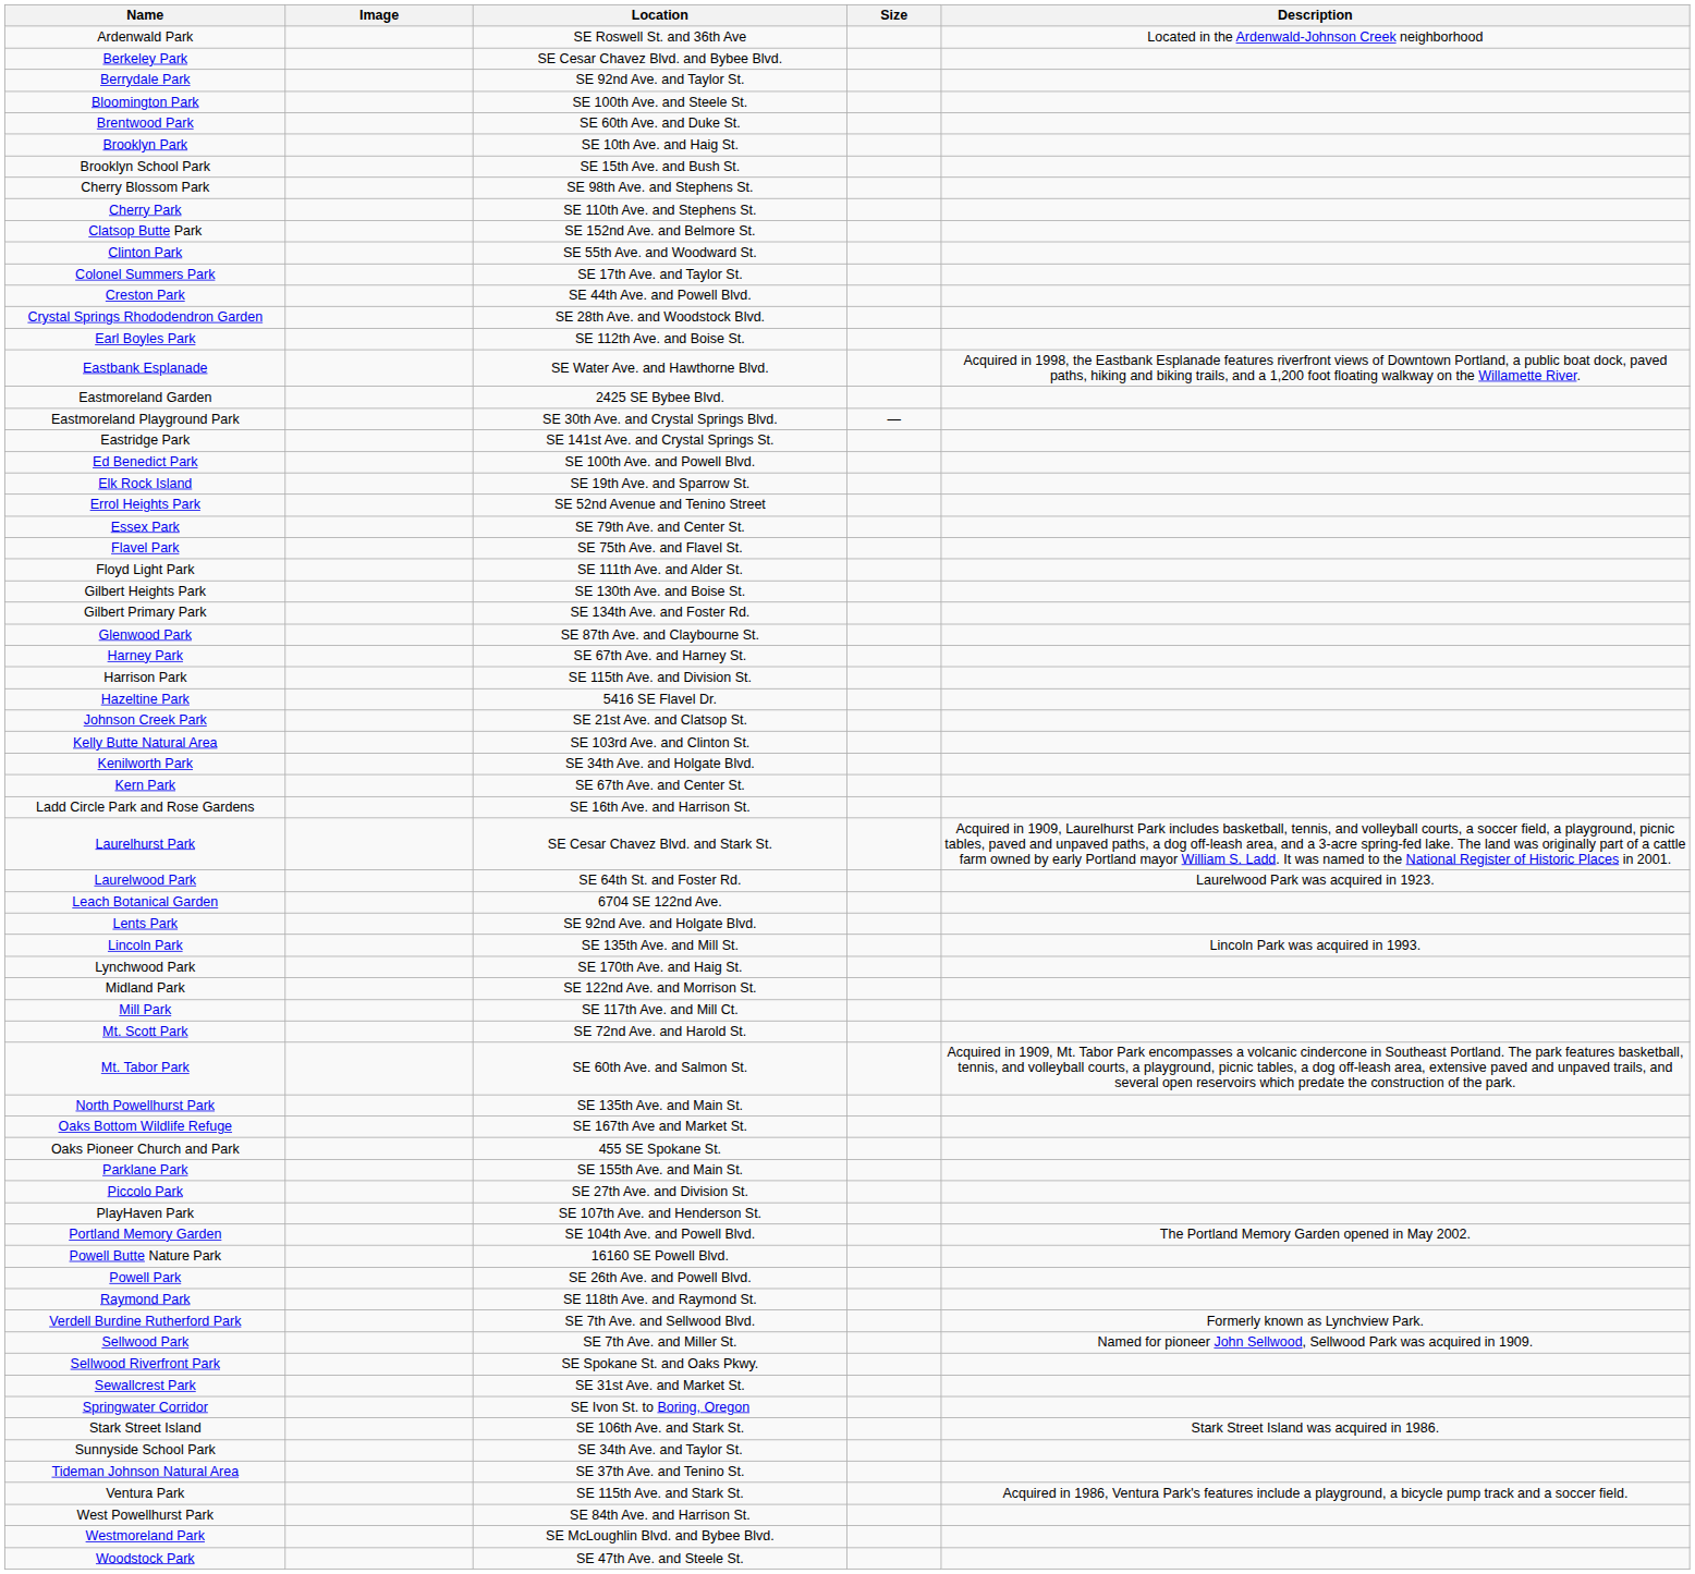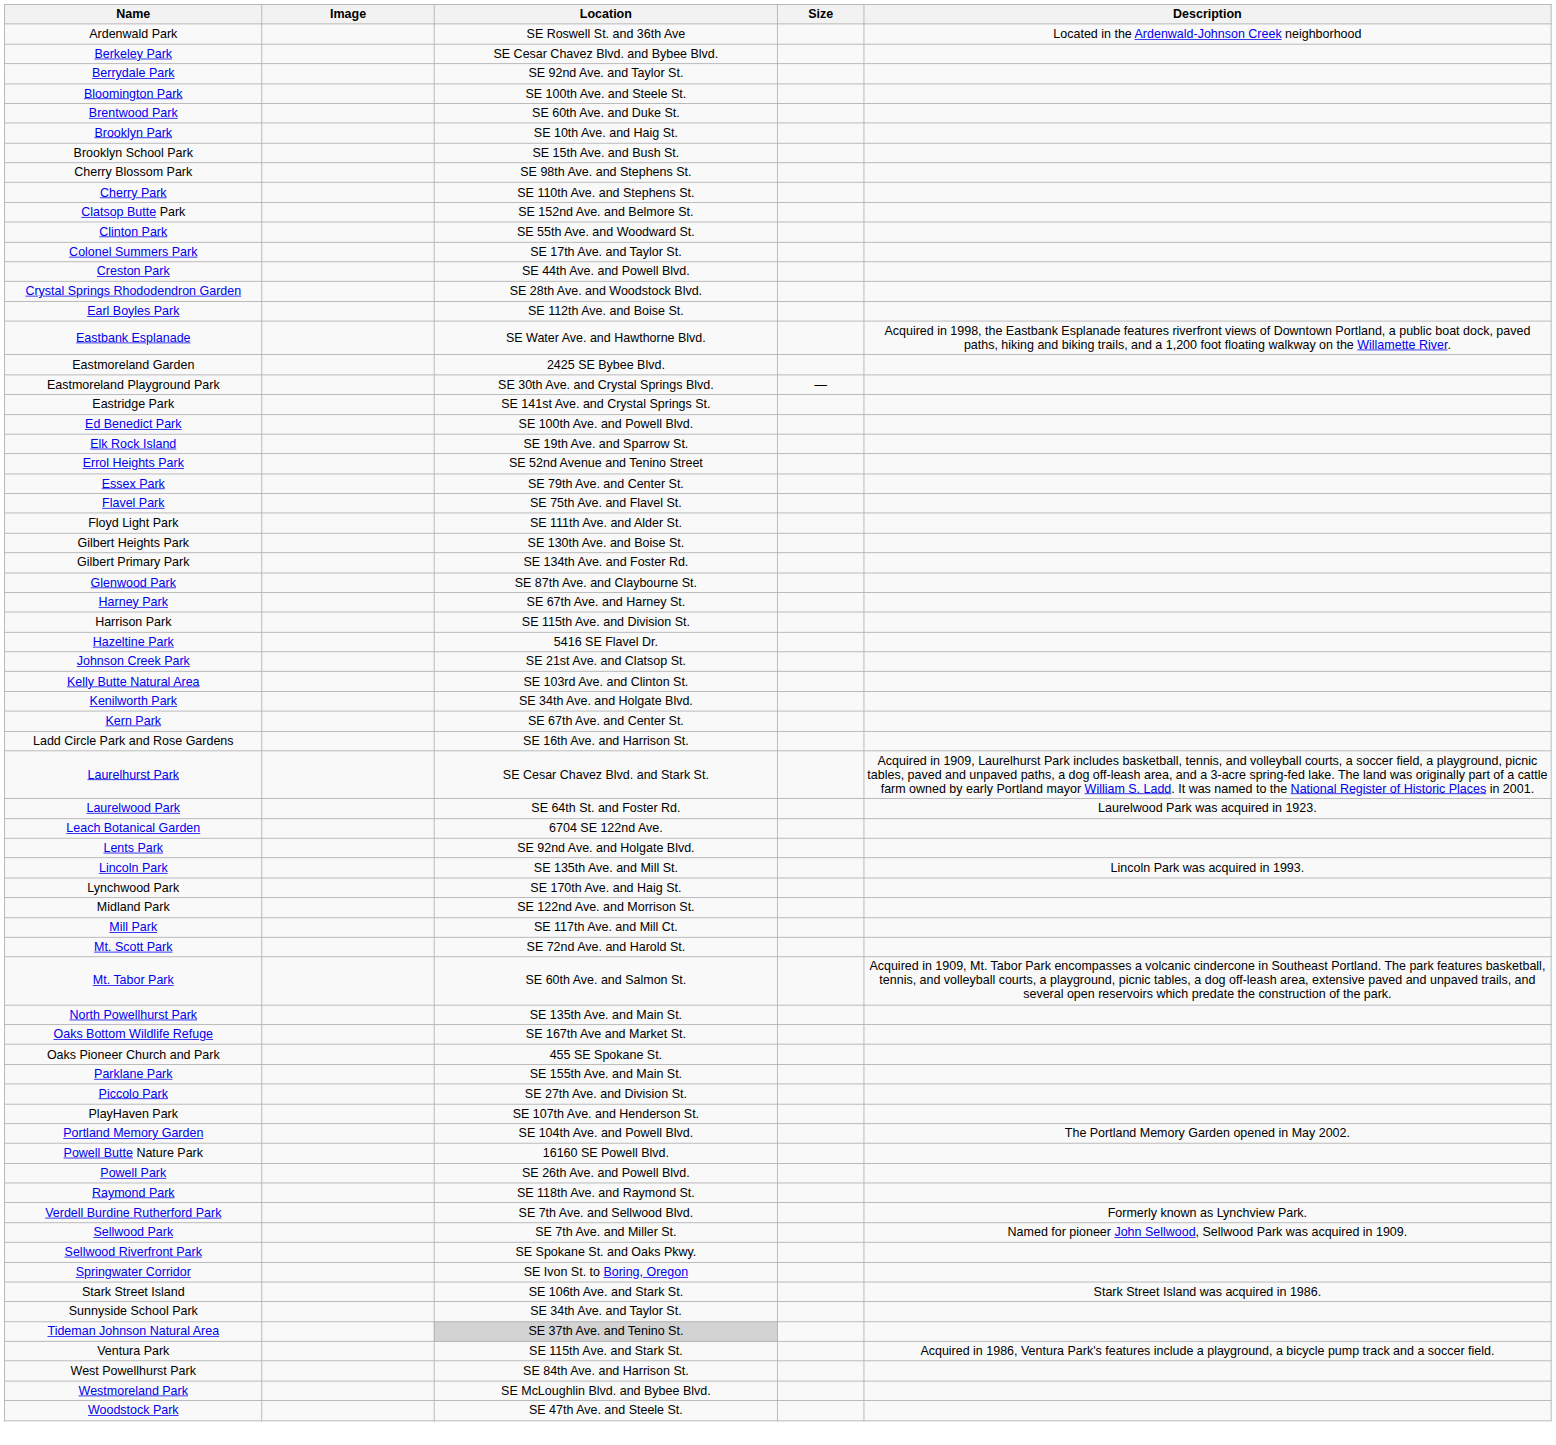 <table class="wikitable sortable" style="text-align:center; width:100%">
 <tr>
 <th width=15%>Name</th>
 <th width=10% class = "unsortable">Image</th>
 <th width=20%>Location</th>
 <th width=5%>Size</th>
 <th width=40% class = "unsortable">Description</th>
 </tr>
 <tr>
 <td>Ardenwald Park</td>
 <td></td>
 <td>SE Roswell St. and 36th Ave</td>
 <td></td>
 <td>Located in the <a href='#'>Ardenwald-Johnson Creek</a> neighborhood</td>
 </tr>
 <tr>
 <td><a href='#'>Berkeley Park</a></td>
 <td></td>
 <td>SE Cesar Chavez Blvd. and Bybee Blvd.</td>
 <td></td>
 <td></td>
 </tr>
 <tr>
 <td><a href='#'>Berrydale Park</a></td>
 <td></td>
 <td>SE 92nd Ave. and Taylor St.</td>
 <td></td>
 <td></td>
 </tr>
 <tr>
 <td><a href='#'>Bloomington Park</a></td>
 <td></td>
 <td>SE 100th Ave. and Steele St.</td>
 <td></td>
 <td></td>
 </tr>
 <tr>
 <td><a href='#'>Brentwood Park</a></td>
 <td></td>
 <td>SE 60th Ave. and Duke St.</td>
 <td></td>
 <td></td>
 </tr>
 <tr>
 <td><a href='#'>Brooklyn Park</a></td>
 <td></td>
 <td>SE 10th Ave. and Haig St.</td>
 <td></td>
 <td></td>
 </tr>
 <tr>
 <td>Brooklyn School Park</td>
 <td></td>
 <td>SE 15th Ave. and Bush St.</td>
 <td></td>
 <td></td>
 </tr>
 <tr>
 <td>Cherry Blossom Park</td>
 <td></td>
 <td>SE 98th Ave. and Stephens St.</td>
 <td></td>
 <td></td>
 </tr>
 <tr>
 <td><a href='#'>Cherry Park</a></td>
 <td></td>
 <td>SE 110th Ave. and Stephens St.</td>
 <td></td>
 <td></td>
 </tr>
 <tr>
 <td><a href='#'>Clatsop Butte</a> Park</td>
 <td></td>
 <td>SE 152nd Ave. and Belmore St.</td>
 <td></td>
 <td></td>
 </tr>
 <tr>
 <td><a href='#'>Clinton Park</a></td>
 <td></td>
 <td>SE 55th Ave. and Woodward St.</td>
 <td></td>
 <td></td>
 </tr>
 <tr>
 <td><a href='#'>Colonel Summers Park</a></td>
 <td></td>
 <td>SE 17th Ave. and Taylor St.</td>
 <td></td>
 <td></td>
 </tr>
 <tr>
 <td><a href='#'>Creston Park</a></td>
 <td></td>
 <td>SE 44th Ave. and Powell Blvd.</td>
 <td></td>
 <td></td>
 </tr>
 <tr>
 <td><a href='#'>Crystal Springs Rhododendron Garden</a></td>
 <td></td>
 <td>SE 28th Ave. and Woodstock Blvd.</td>
 <td></td>
 <td></td>
 </tr>
 <tr>
 <td><a href='#'>Earl Boyles Park</a></td>
 <td></td>
 <td>SE 112th Ave. and Boise St.</td>
 <td></td>
 <td></td>
 </tr>
 <tr>
 <td><a href='#'>Eastbank Esplanade</a></td>
 <td></td>
 <td>SE Water Ave. and Hawthorne Blvd.</td>
 <td></td>
 <td>Acquired in 1998, the Eastbank Esplanade features riverfront views of Downtown Portland, a public boat dock, paved paths, hiking and biking trails, and a 1,200 foot floating walkway on the <a href='#'>Willamette River</a>.</td>
 </tr>
 <tr>
 <td>Eastmoreland Garden</td>
 <td></td>
 <td>2425 SE Bybee Blvd.</td>
 <td></td>
 <td></td>
 </tr>
 <tr>
 <td>Eastmoreland Playground Park</td>
 <td></td>
 <td>SE 30th Ave. and Crystal Springs Blvd.</td>
 <td>—</td>
 <td></td>
 </tr>
 <tr>
 <td>Eastridge Park</td>
 <td></td>
 <td>SE 141st Ave. and Crystal Springs St.</td>
 <td></td>
 <td></td>
 </tr>
 <tr>
 <td><a href='#'>Ed Benedict Park</a></td>
 <td></td>
 <td>SE 100th Ave. and Powell Blvd.</td>
 <td></td>
 <td></td>
 </tr>
 <tr>
 <td><a href='#'>Elk Rock Island</a></td>
 <td></td>
 <td>SE 19th Ave. and Sparrow St.</td>
 <td></td>
 <td></td>
 </tr>
 <tr>
 <td><a href='#'>Errol Heights Park</a></td>
 <td></td>
 <td>SE 52nd Avenue and Tenino Street</td>
 <td></td>
 <td></td>
 </tr>
 <tr>
 <td><a href='#'>Essex Park</a></td>
 <td></td>
 <td>SE 79th Ave. and Center St.</td>
 <td></td>
 <td></td>
 </tr>
 <tr>
 <td><a href='#'>Flavel Park</a></td>
 <td></td>
 <td>SE 75th Ave. and Flavel St.</td>
 <td></td>
 <td></td>
 </tr>
 <tr>
 <td>Floyd Light Park</td>
 <td></td>
 <td>SE 111th Ave. and Alder St.</td>
 <td></td>
 <td></td>
 </tr>
 <tr>
 <td>Gilbert Heights Park</td>
 <td></td>
 <td>SE 130th Ave. and Boise St.</td>
 <td></td>
 <td></td>
 </tr>
 <tr>
 <td>Gilbert Primary Park</td>
 <td></td>
 <td>SE 134th Ave. and Foster Rd.</td>
 <td></td>
 <td></td>
 </tr>
 <tr>
 <td><a href='#'>Glenwood Park</a></td>
 <td></td>
 <td>SE 87th Ave. and Claybourne St.</td>
 <td></td>
 <td></td>
 </tr>
 <tr>
 <td><a href='#'>Harney Park</a></td>
 <td></td>
 <td>SE 67th Ave. and Harney St.</td>
 <td></td>
 <td></td>
 </tr>
 <tr>
 <td>Harrison Park</td>
 <td></td>
 <td>SE 115th Ave. and Division St.</td>
 <td></td>
 <td></td>
 </tr>
 <tr>
 <td><a href='#'>Hazeltine Park</a></td>
 <td></td>
 <td>5416 SE Flavel Dr.</td>
 <td></td>
 <td></td>
 </tr>
 <tr>
 <td><a href='#'>Johnson Creek Park</a></td>
 <td></td>
 <td>SE 21st Ave. and Clatsop St.</td>
 <td></td>
 <td></td>
 </tr>
 <tr>
 <td><a href='#'>Kelly Butte Natural Area</a></td>
 <td></td>
 <td>SE 103rd Ave. and Clinton St.</td>
 <td></td>
 <td></td>
 </tr>
 <tr>
 <td><a href='#'>Kenilworth Park</a></td>
 <td></td>
 <td>SE 34th Ave. and Holgate Blvd.</td>
 <td></td>
 <td></td>
 </tr>
 <tr>
 <td><a href='#'>Kern Park</a></td>
 <td></td>
 <td>SE 67th Ave. and Center St.</td>
 <td></td>
 <td></td>
 </tr>
 <tr>
 <td>Ladd Circle Park and Rose Gardens</td>
 <td></td>
 <td>SE 16th Ave. and Harrison St.</td>
 <td></td>
 <td></td>
 </tr>
 <tr>
 <td><a href='#'>Laurelhurst Park</a></td>
 <td></td>
 <td>SE Cesar Chavez Blvd. and Stark St.</td>
 <td></td>
 <td>Acquired in 1909, Laurelhurst Park includes basketball, tennis, and volleyball courts, a soccer field, a playground, picnic tables, paved and unpaved paths, a dog off-leash area, and a 3-acre spring-fed lake. The land was originally part of a cattle farm owned by early Portland mayor <a href='#'>William S. Ladd</a>. It was named to the <a href='#'>National Register of Historic Places</a> in 2001.</td>
 </tr>
 <tr>
 <td><a href='#'>Laurelwood Park</a></td>
 <td></td>
 <td>SE 64th St. and Foster Rd.</td>
 <td></td>
 <td>Laurelwood Park was acquired in 1923.</td>
 </tr>
 <tr>
 <td><a href='#'>Leach Botanical Garden</a></td>
 <td></td>
 <td>6704 SE 122nd Ave.</td>
 <td></td>
 <td></td>
 </tr>
 <tr>
 <td><a href='#'>Lents Park</a></td>
 <td></td>
 <td>SE 92nd Ave. and Holgate Blvd.</td>
 <td></td>
 <td></td>
 </tr>
 <tr>
 <td><a href='#'>Lincoln Park</a></td>
 <td></td>
 <td>SE 135th Ave. and Mill St.</td>
 <td></td>
 <td>Lincoln Park was acquired in 1993.</td>
 </tr>
 <tr>
 <td>Lynchwood Park</td>
 <td></td>
 <td>SE 170th Ave. and Haig St.</td>
 <td></td>
 <td></td>
 </tr>
 <tr>
 <td>Midland Park</td>
 <td></td>
 <td>SE 122nd Ave. and Morrison St.</td>
 <td></td>
 <td></td>
 </tr>
 <tr>
 <td><a href='#'>Mill Park</a></td>
 <td></td>
 <td>SE 117th Ave. and Mill Ct.</td>
 <td></td>
 <td></td>
 </tr>
 <tr>
 <td><a href='#'>Mt. Scott Park</a></td>
 <td></td>
 <td>SE 72nd Ave. and Harold St.</td>
 <td></td>
 <td></td>
 </tr>
 <tr>
 <td><a href='#'>Mt. Tabor Park</a></td>
 <td></td>
 <td>SE 60th Ave. and Salmon St.</td>
 <td></td>
 <td>Acquired in 1909, Mt. Tabor Park encompasses a volcanic cindercone in Southeast Portland. The park features basketball, tennis, and volleyball courts, a playground, picnic tables, a dog off-leash area, extensive paved and unpaved trails, and several open reservoirs which predate the construction of the park.</td>
 </tr>
 <tr>
 <td><a href='#'>North Powellhurst Park</a></td>
 <td></td>
 <td>SE 135th Ave. and Main St.</td>
 <td></td>
 <td></td>
 </tr>
 <tr>
 <td><a href='#'>Oaks Bottom Wildlife Refuge</a></td>
 <td></td>
 <td>SE 167th Ave and Market St.</td>
 <td></td>
 <td></td>
 </tr>
 <tr>
 <td>Oaks Pioneer Church and Park</td>
 <td></td>
 <td>455 SE Spokane St.</td>
 <td></td>
 <td></td>
 </tr>
 <tr>
 <td><a href='#'>Parklane Park</a></td>
 <td></td>
 <td>SE 155th Ave. and Main St.</td>
 <td></td>
 <td></td>
 </tr>
 <tr>
 <td><a href='#'>Piccolo Park</a></td>
 <td></td>
 <td>SE 27th Ave. and Division St.</td>
 <td></td>
 <td></td>
 </tr>
 <tr>
 <td>PlayHaven Park</td>
 <td></td>
 <td>SE 107th Ave. and Henderson St.</td>
 <td></td>
 <td></td>
 </tr>
 <tr>
 <td><a href='#'>Portland Memory Garden</a></td>
 <td></td>
 <td>SE 104th Ave. and Powell Blvd.</td>
 <td></td>
 <td>The Portland Memory Garden opened in May 2002.</td>
 </tr>
 <tr>
 <td><a href='#'>Powell Butte</a> Nature Park</td>
 <td></td>
 <td>16160 SE Powell Blvd.</td>
 <td></td>
 <td></td>
 </tr>
 <tr>
 <td><a href='#'>Powell Park</a></td>
 <td></td>
 <td>SE 26th Ave. and Powell Blvd.</td>
 <td></td>
 <td></td>
 </tr>
 <tr>
 <td><a href='#'>Raymond Park</a></td>
 <td></td>
 <td>SE 118th Ave. and Raymond St.</td>
 <td></td>
 <td></td>
 </tr>
 <tr>
 <td><a href='#'>Verdell Burdine Rutherford Park</a></td>
 <td></td>
 <td>SE 7th Ave. and Sellwood Blvd.</td>
 <td></td>
 <td>Formerly known as Lynchview Park.</td>
 </tr>
 <tr>
 <td><a href='#'>Sellwood Park</a></td>
 <td></td>
 <td>SE 7th Ave. and Miller St.</td>
 <td></td>
 <td>Named for pioneer <a href='#'>John Sellwood</a>, Sellwood Park was acquired in 1909.</td>
 </tr>
 <tr>
 <td><a href='#'>Sellwood Riverfront Park</a></td>
 <td></td>
 <td>SE Spokane St. and Oaks Pkwy.</td>
 <td></td>
 <td></td>
 </tr>
 <tr>
-<td><a href='#'>Sewallcrest Park</a></td>
-<td></td>
-<td>SE 31st Ave. and Market St.</td>
-<td></td>
-<td></td>
-</tr>
-<tr>
 <td><a href='#'>Springwater Corridor</a></td>
 <td></td>
 <td>SE Ivon St. to <a href='#'>Boring, Oregon</a></td>
 <td></td>
 <td></td>
 </tr>
 <tr>
 <td>Stark Street Island</td>
 <td></td>
 <td>SE 106th Ave. and Stark St.</td>
 <td></td>
 <td>Stark Street Island was acquired in 1986.</td>
 </tr>
 <tr>
 <td>Sunnyside School Park</td>
 <td></td>
 <td>SE 34th Ave. and Taylor St.</td>
 <td></td>
 <td></td>
 </tr>
 <tr>
 <td><a href='#'>Tideman Johnson Natural Area</a></td>
 <td></td>
-<td>SE 37th Ave. and Tenino St.</td>
+<td style="background: lightgrey;">SE 37th Ave. and Tenino St.</td>
 <td></td>
 <td></td>
 </tr>
 <tr>
 <td>Ventura Park</td>
 <td></td>
 <td>SE 115th Ave. and Stark St.</td>
 <td></td>
 <td>Acquired in 1986, Ventura Park's features include a playground, a bicycle pump track and a soccer field.</td>
 </tr>
 <tr>
 <td>West Powellhurst Park</td>
 <td></td>
 <td>SE 84th Ave. and Harrison St.</td>
 <td></td>
 <td></td>
 </tr>
 <tr>
 <td><a href='#'>Westmoreland Park</a></td>
 <td></td>
 <td>SE McLoughlin Blvd. and Bybee Blvd.</td>
 <td></td>
 <td></td>
 </tr>
 <tr>
 <td><a href='#'>Woodstock Park</a></td>
 <td></td>
 <td>SE 47th Ave. and Steele St.</td>
 <td></td>
 <td></td>
 </tr>
 </table>
